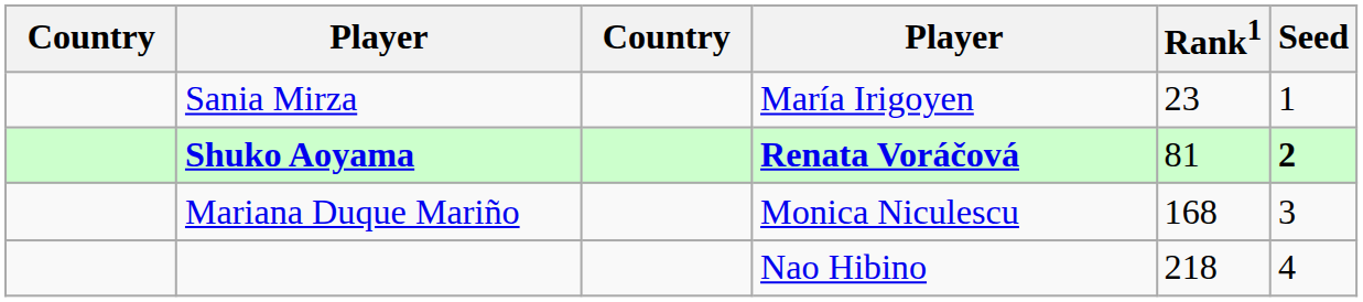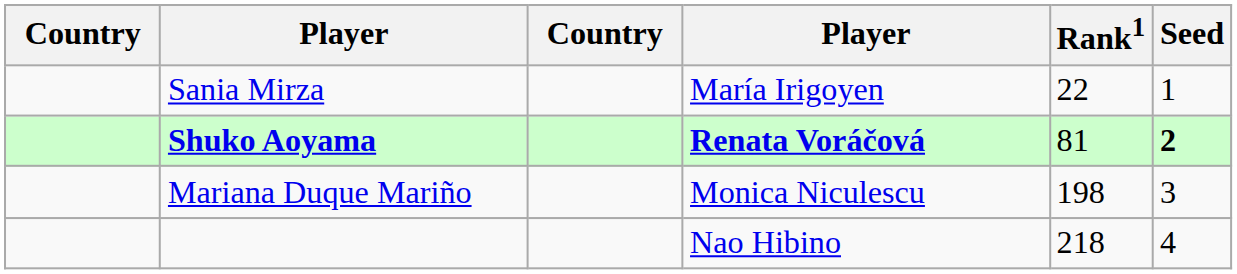 <table class="sortable wikitable">
 <tr>
 <th width="70">Country</th>
 <th width="175">Player</th>
 <th width="70">Country</th>
 <th width="175">Player</th>
 <th>Rank<sup>1</sup></th>
 <th>Seed</th>
 </tr>
 <tr>
 <td></td>
 <td><a href='#'>Sania Mirza</a></td>
 <td></td>
 <td><a href='#'>María Irigoyen</a></td>
-<td>23</td>
+<td>22</td>
 <td>1</td>
 </tr>
 <tr style="background:#cfc;">
 <td></td>
 <td><strong><a href='#'>Shuko Aoyama</a></strong></td>
 <td></td>
 <td><strong><a href='#'>Renata Voráčová</a></strong></td>
 <td>81</td>
 <td><strong>2</strong></td>
 </tr>
 <tr>
 <td></td>
 <td><a href='#'>Mariana Duque Mariño</a></td>
 <td></td>
 <td><a href='#'>Monica Niculescu</a></td>
-<td>168</td>
+<td>198</td>
 <td>3</td>
 </tr>
 <tr>
 <td></td>
 <td></td>
 <td></td>
 <td><a href='#'>Nao Hibino</a></td>
 <td>218</td>
 <td>4</td>
 </tr>
 </table>
